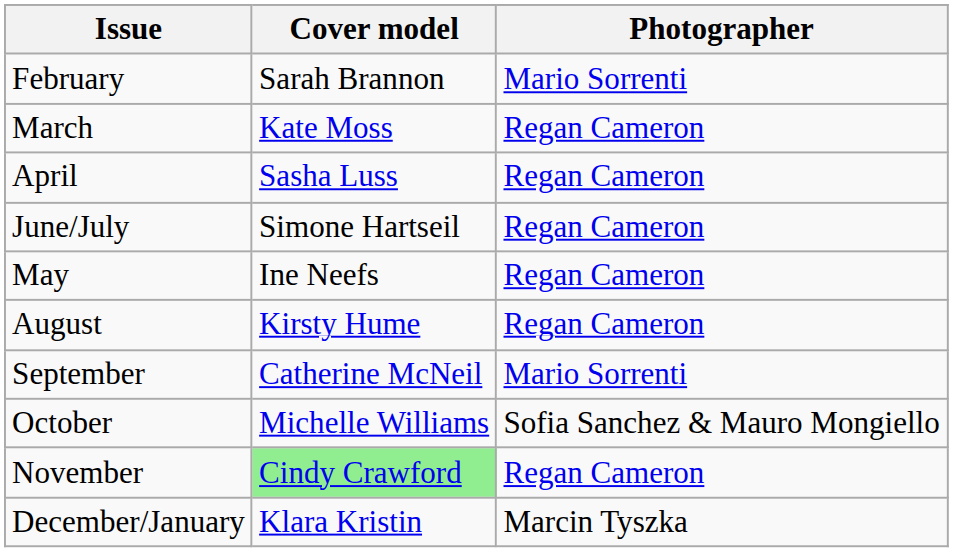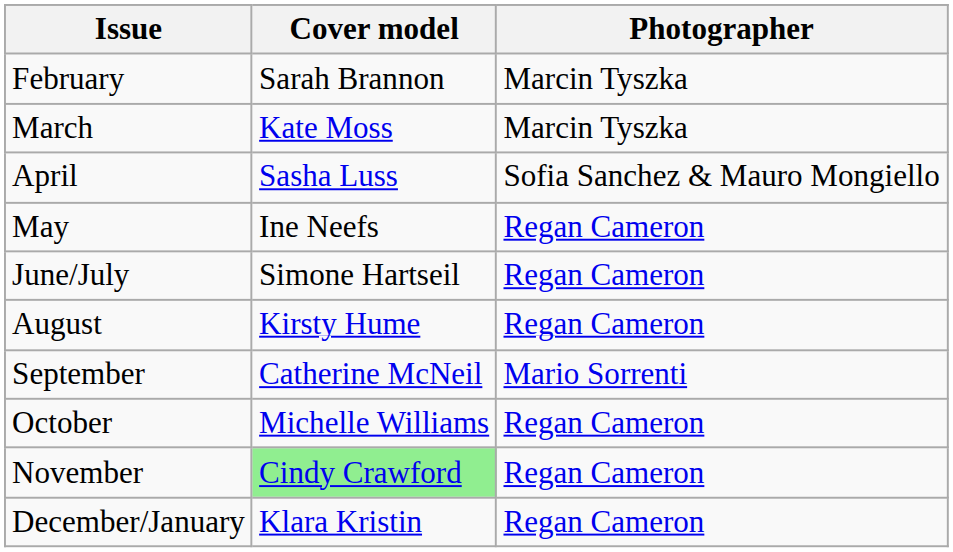 <table class="sortable wikitable">
 <tr>
 <th>Issue</th>
 <th>Cover model</th>
 <th>Photographer</th>
 </tr>
 <tr>
 <td>February</td>
 <td>Sarah Brannon</td>
-<td><a href='#'>Mario Sorrenti</a></td>
+<td>Marcin Tyszka</td>
 </tr>
 <tr>
 <td>March</td>
 <td><a href='#'>Kate Moss</a></td>
-<td><a href='#'>Regan Cameron</a></td>
+<td>Marcin Tyszka</td>
 </tr>
 <tr>
 <td>April</td>
 <td><a href='#'>Sasha Luss</a></td>
+<td>Sofia Sanchez & Mauro Mongiello</td>
+</tr>
+<tr>
+<td>May</td>
+<td>Ine Neefs</td>
 <td><a href='#'>Regan Cameron</a></td>
 </tr>
 <tr>
 <td>June/July</td>
 <td>Simone Hartseil</td>
-<td><a href='#'>Regan Cameron</a></td>
-</tr>
-<tr>
-<td>May</td>
-<td>Ine Neefs</td>
 <td><a href='#'>Regan Cameron</a></td>
 </tr>
 <tr>
 <td>August</td>
 <td><a href='#'>Kirsty Hume</a></td>
 <td><a href='#'>Regan Cameron</a></td>
 </tr>
 <tr>
 <td>September</td>
 <td><a href='#'>Catherine McNeil</a></td>
 <td><a href='#'>Mario Sorrenti</a></td>
 </tr>
 <tr>
 <td>October</td>
 <td><a href='#'>Michelle Williams</a></td>
-<td>Sofia Sanchez & Mauro Mongiello</td>
+<td><a href='#'>Regan Cameron</a></td>
 </tr>
 <tr>
 <td>November</td>
 <td style="background: lightgreen;"><a href='#'>Cindy Crawford</a></td>
 <td><a href='#'>Regan Cameron</a></td>
 </tr>
 <tr>
 <td>December/January</td>
 <td><a href='#'>Klara Kristin</a></td>
-<td>Marcin Tyszka</td>
+<td><a href='#'>Regan Cameron</a></td>
 </tr>
 </table>
